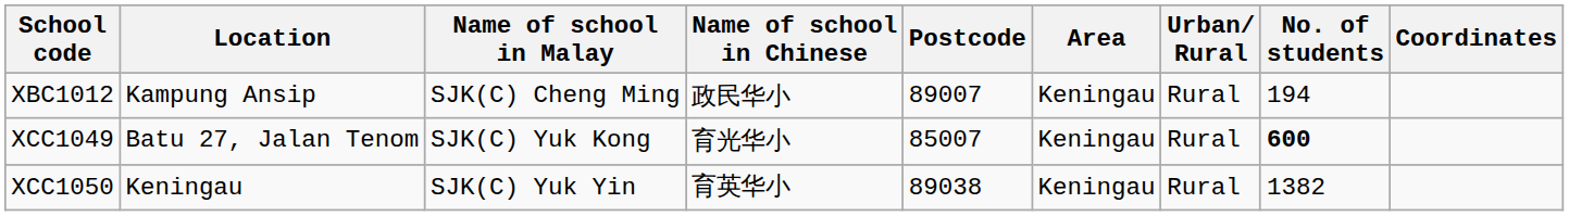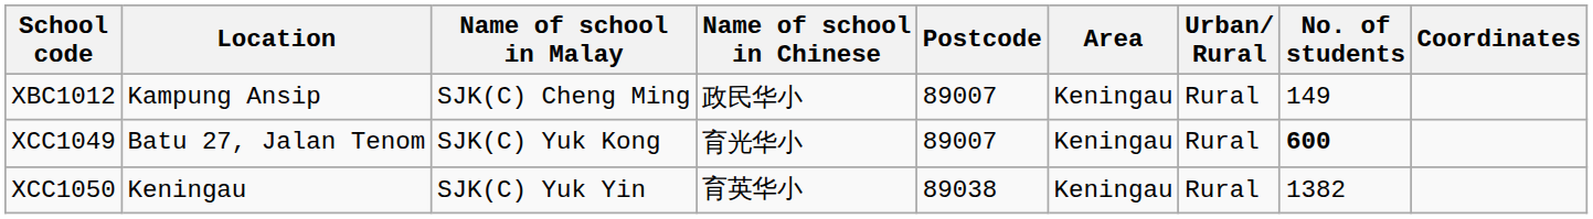 <table class="wikitable sortable">
 <tr>
 <th>School<br>code</th>
 <th>Location</th>
 <th>Name of school<br>in Malay</th>
 <th>Name of school<br>in Chinese</th>
 <th>Postcode</th>
 <th>Area</th>
 <th>Urban/<br>Rural</th>
 <th>No. of<br>students</th>
 <th>Coordinates</th>
 </tr>
 <tr>
 <td>XBC1012</td>
 <td>Kampung Ansip</td>
 <td>SJK(C) Cheng Ming</td>
 <td>政民华小</td>
 <td>89007</td>
 <td>Keningau</td>
 <td>Rural</td>
-<td>194</td>
+<td>149</td>
 <td></td>
 </tr>
 <tr>
 <td>XCC1049</td>
 <td>Batu 27, Jalan Tenom</td>
 <td>SJK(C) Yuk Kong</td>
 <td>育光华小</td>
-<td>85007</td>
+<td>89007</td>
 <td>Keningau</td>
 <td>Rural</td>
 <td><strong>600</strong></td>
 <td></td>
 </tr>
 <tr>
 <td>XCC1050</td>
 <td>Keningau</td>
 <td>SJK(C) Yuk Yin</td>
 <td>育英华小</td>
 <td>89038</td>
 <td>Keningau</td>
 <td>Rural</td>
 <td>1382</td>
 <td></td>
 </tr>
 </table>
